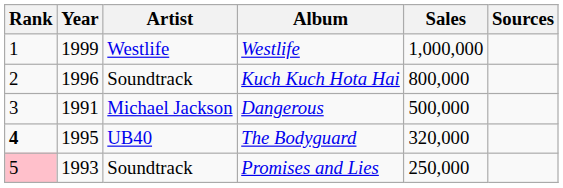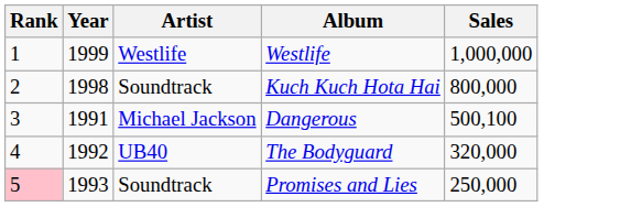 <table class="wikitable sortable">
 <tr>
 <th>Rank</th>
 <th>Year</th>
 <th>Artist</th>
 <th>Album</th>
 <th>Sales</th>
-<th>Sources</th>
 </tr>
 <tr>
 <td>1</td>
 <td>1999</td>
 <td><a href='#'>Westlife</a></td>
 <td><em><a href='#'>Westlife</a></em></td>
 <td>1,000,000</td>
-<td></td>
 </tr>
 <tr>
 <td>2</td>
-<td>1996</td>
+<td>1998</td>
 <td>Soundtrack</td>
 <td><em><a href='#'>Kuch Kuch Hota Hai</a></em></td>
 <td>800,000</td>
-<td></td>
 </tr>
 <tr>
 <td>3</td>
 <td>1991</td>
 <td><a href='#'>Michael Jackson</a></td>
 <td><em><a href='#'>Dangerous</a></em></td>
-<td>500,000</td>
-<td></td>
+<td>500,100</td>
 </tr>
 <tr>
-<td><strong>4</strong></td>
-<td>1995</td>
+<td>4</td>
+<td>1992</td>
 <td><a href='#'>UB40</a></td>
 <td><em><a href='#'>The Bodyguard</a></em></td>
 <td>320,000</td>
-<td></td>
 </tr>
 <tr>
 <td style="background: pink;">5</td>
 <td>1993</td>
 <td>Soundtrack</td>
 <td><em><a href='#'>Promises and Lies</a></em></td>
 <td>250,000</td>
-<td></td>
 </tr>
 </table>
